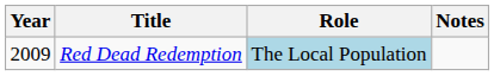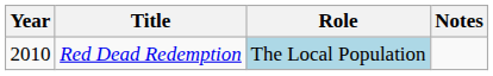 <table class="wikitable">
 <tr>
 <th>Year</th>
 <th>Title</th>
 <th>Role</th>
 <th>Notes</th>
 </tr>
 <tr>
-<td>2009</td>
+<td>2010</td>
 <td><em><a href='#'>Red Dead Redemption</a></em></td>
 <td style="background: lightblue;">The Local Population</td>
 <td></td>
 </tr>
 </table>
